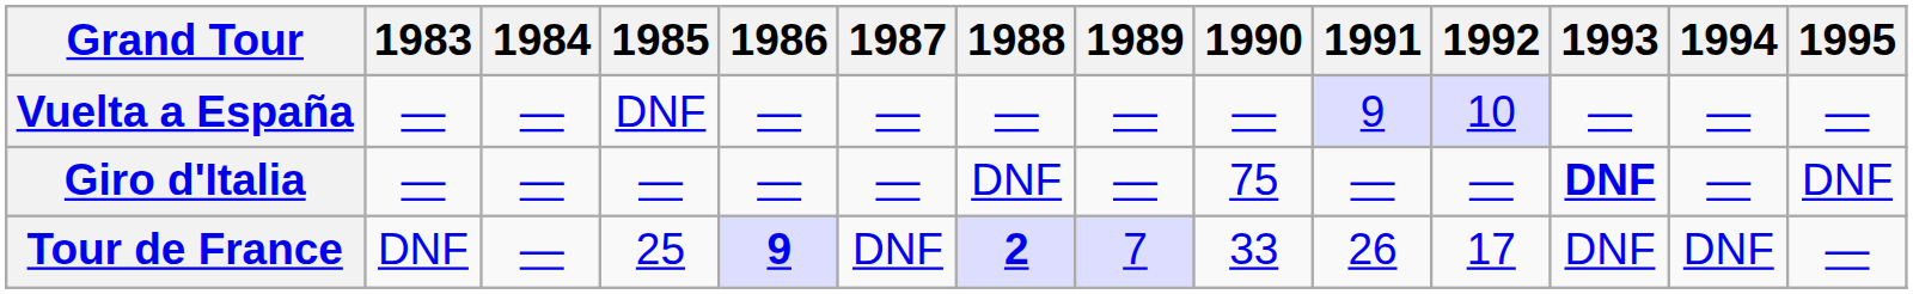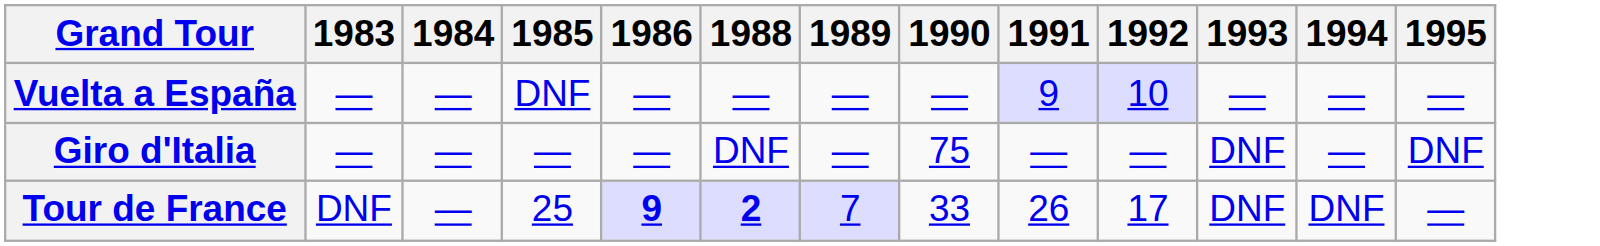 <table class="wikitable plainrowheaders">
 <tr>
 <th scope="col"><a href='#'>Grand Tour</a></th>
 <th scope="col">1983</th>
 <th scope="col">1984</th>
 <th scope="col">1985</th>
 <th scope="col">1986</th>
-<th scope="col">1987</th>
 <th scope="col">1988</th>
 <th scope="col">1989</th>
 <th scope="col">1990</th>
 <th scope="col">1991</th>
 <th scope="col">1992</th>
 <th scope="col">1993</th>
 <th scope="col">1994</th>
 <th scope="col">1995</th>
 </tr>
 <tr style="text-align:center;">
 <th scope="row"> <a href='#'>Vuelta a España</a></th>
 <td><a href='#'>—</a></td>
 <td><a href='#'>—</a></td>
 <td><a href='#'>DNF</a></td>
 <td><a href='#'>—</a></td>
 <td><a href='#'>—</a></td>
 <td><a href='#'>—</a></td>
 <td><a href='#'>—</a></td>
-<td><a href='#'>—</a></td>
 <td style="background:#ddddff;"><a href='#'>9</a></td>
 <td style="background:#ddddff;"><a href='#'>10</a></td>
 <td><a href='#'>—</a></td>
 <td><a href='#'>—</a></td>
 <td><a href='#'>—</a></td>
 </tr>
 <tr style="text-align:center;">
 <th scope="row"> <a href='#'>Giro d'Italia</a></th>
 <td><a href='#'>—</a></td>
 <td><a href='#'>—</a></td>
 <td><a href='#'>—</a></td>
 <td><a href='#'>—</a></td>
-<td><a href='#'>—</a></td>
 <td><a href='#'>DNF</a></td>
 <td><a href='#'>—</a></td>
 <td><a href='#'>75</a></td>
 <td><a href='#'>—</a></td>
 <td><a href='#'>—</a></td>
-<td><strong><a href='#'>DNF</a></strong></td>
+<td><a href='#'>DNF</a></td>
 <td><a href='#'>—</a></td>
 <td><a href='#'>DNF</a></td>
 </tr>
 <tr style="text-align:center;">
 <th scope="row"> <a href='#'>Tour de France</a></th>
 <td><a href='#'>DNF</a></td>
 <td><a href='#'>—</a></td>
 <td><a href='#'>25</a></td>
 <td style="background:#ddddff;"><strong><a href='#'>9</a></strong></td>
-<td><a href='#'>DNF</a></td>
 <td style="background:#ddddff;"><a href='#'><strong>2</strong></a></td>
 <td style="background:#ddddff;"><a href='#'>7</a></td>
 <td><a href='#'>33</a></td>
 <td><a href='#'>26</a></td>
 <td><a href='#'>17</a></td>
 <td><a href='#'>DNF</a></td>
 <td><a href='#'>DNF</a></td>
 <td><a href='#'>—</a></td>
 </tr>
 </table>
